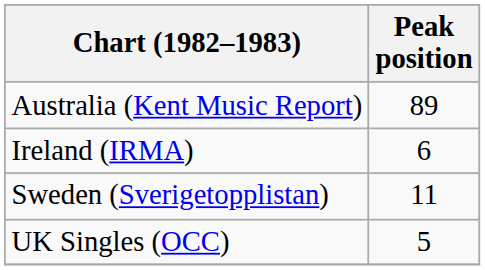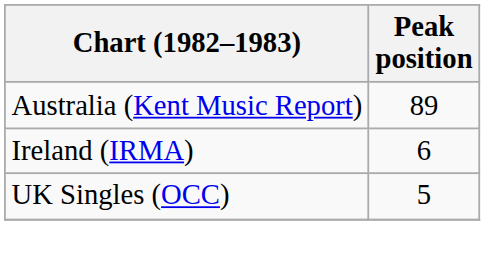 <table class="wikitable sortable">
 <tr>
 <th>Chart (1982–1983)</th>
 <th>Peak<br>position</th>
 </tr>
 <tr>
 <td>Australia (<a href='#'>Kent Music Report</a>)</td>
 <td style="text-align:center;">89</td>
 </tr>
 <tr>
 <td>Ireland (<a href='#'>IRMA</a>)</td>
 <td align="center">6</td>
 </tr>
 <tr>
-<td>Sweden (<a href='#'>Sverigetopplistan</a>)</td>
-<td align="center">11</td>
-</tr>
-<tr>
 <td>UK Singles (<a href='#'>OCC</a>)</td>
 <td align="center">5</td>
 </tr>
 <tr>
 </tr>
 </table>
